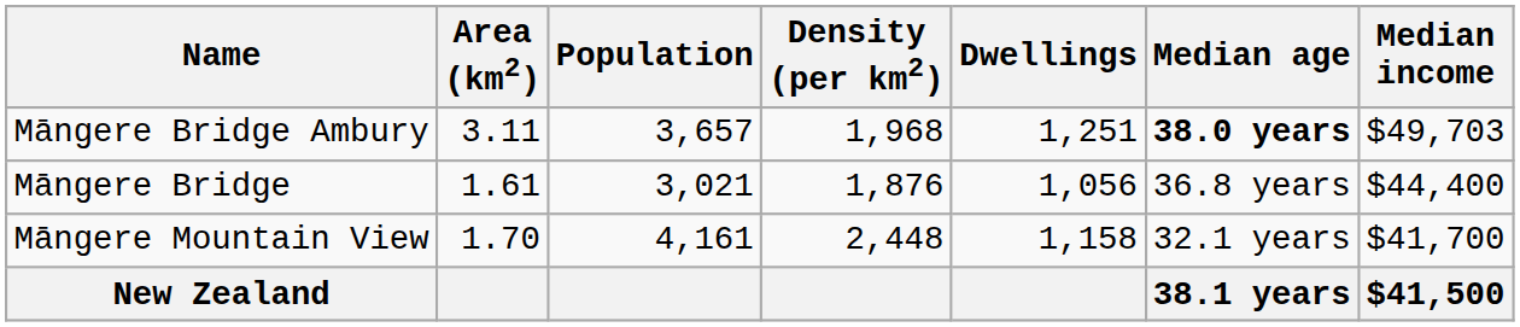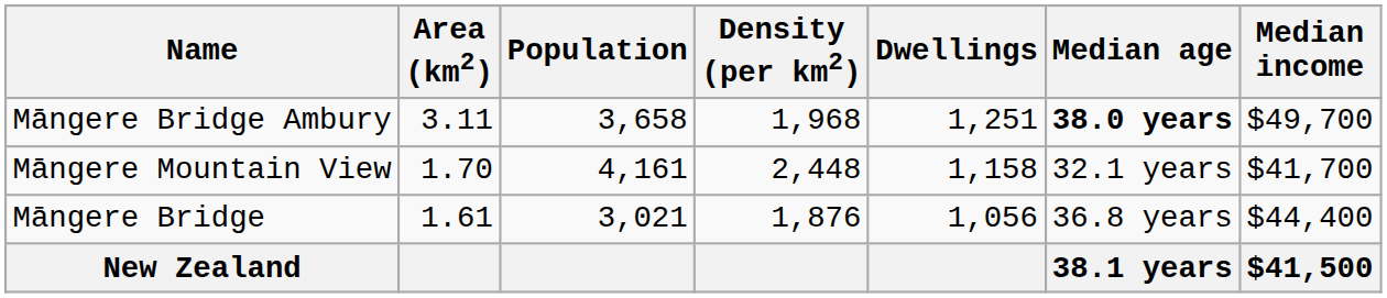 <table class="wikitable">
 <tr>
 <th>Name</th>
 <th>Area<br>(km<sup>2</sup>)</th>
 <th>Population</th>
 <th>Density<br>(per km<sup>2</sup>)</th>
 <th>Dwellings</th>
 <th>Median age</th>
 <th>Median<br>income</th>
 </tr>
 <tr>
 <td>Māngere Bridge Ambury</td>
 <td style="text-align:right;">3.11</td>
-<td style="text-align:right;">3,657</td>
+<td style="text-align:right;">3,658</td>
 <td style="text-align:right;">1,968</td>
 <td style="text-align:right;">1,251</td>
 <td><strong>38.0 years</strong></td>
-<td>$49,703</td>
+<td>$49,700</td>
+</tr>
+<tr>
+<td>Māngere Mountain View</td>
+<td style="text-align:right;">1.70</td>
+<td style="text-align:right;">4,161</td>
+<td style="text-align:right;">2,448</td>
+<td style="text-align:right;">1,158</td>
+<td>32.1 years</td>
+<td>$41,700</td>
 </tr>
 <tr>
 <td>Māngere Bridge</td>
 <td style="text-align:right;">1.61</td>
 <td style="text-align:right;">3,021</td>
 <td style="text-align:right;">1,876</td>
 <td style="text-align:right;">1,056</td>
 <td>36.8 years</td>
 <td>$44,400</td>
 </tr>
 <tr>
-<td>Māngere Mountain View</td>
-<td style="text-align:right;">1.70</td>
-<td style="text-align:right;">4,161</td>
-<td style="text-align:right;">2,448</td>
-<td style="text-align:right;">1,158</td>
-<td>32.1 years</td>
-<td>$41,700</td>
-</tr>
-<tr>
 <th>New Zealand</th>
 <th></th>
 <th></th>
 <th></th>
 <th></th>
 <th>38.1 years</th>
 <th style="text-align:left;">$41,500</th>
 </tr>
 </table>
